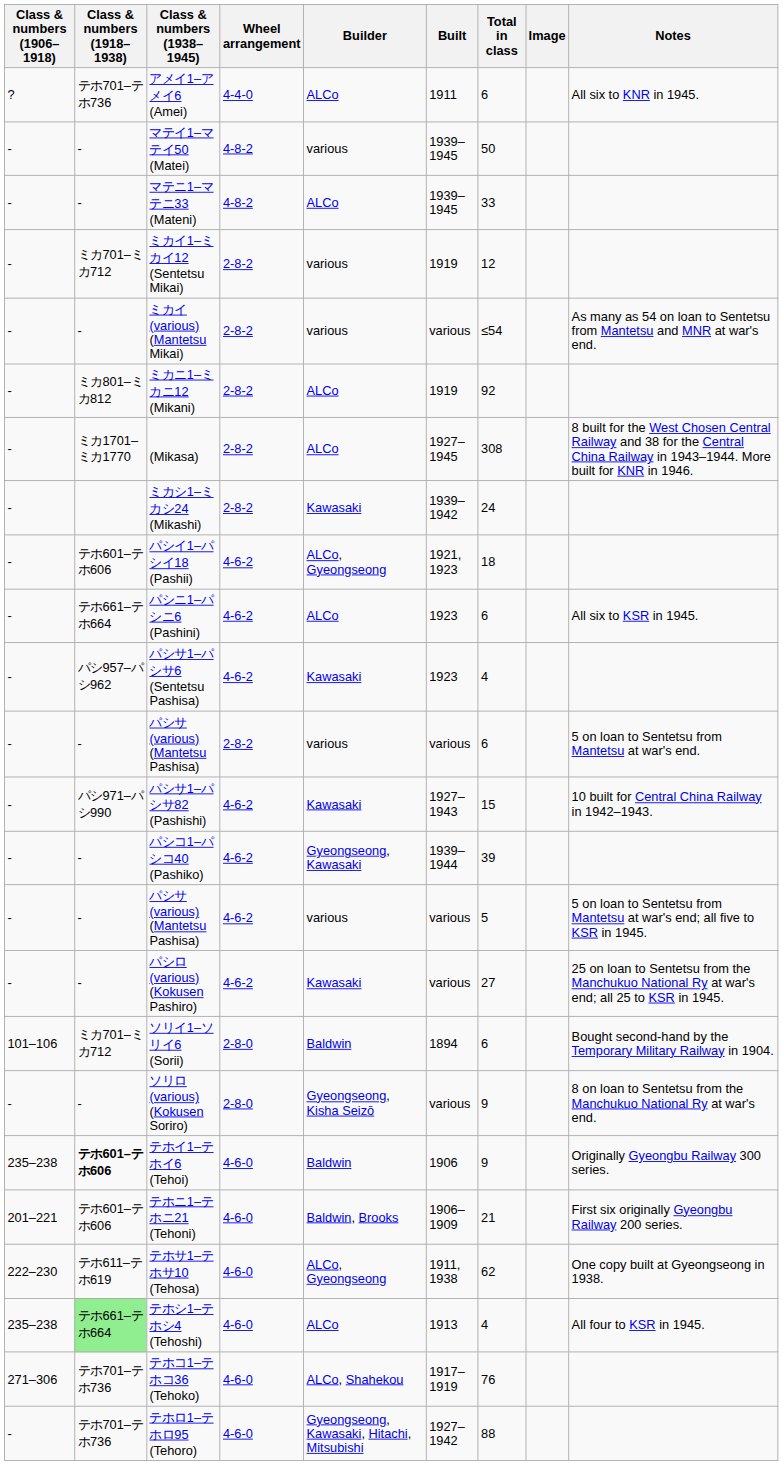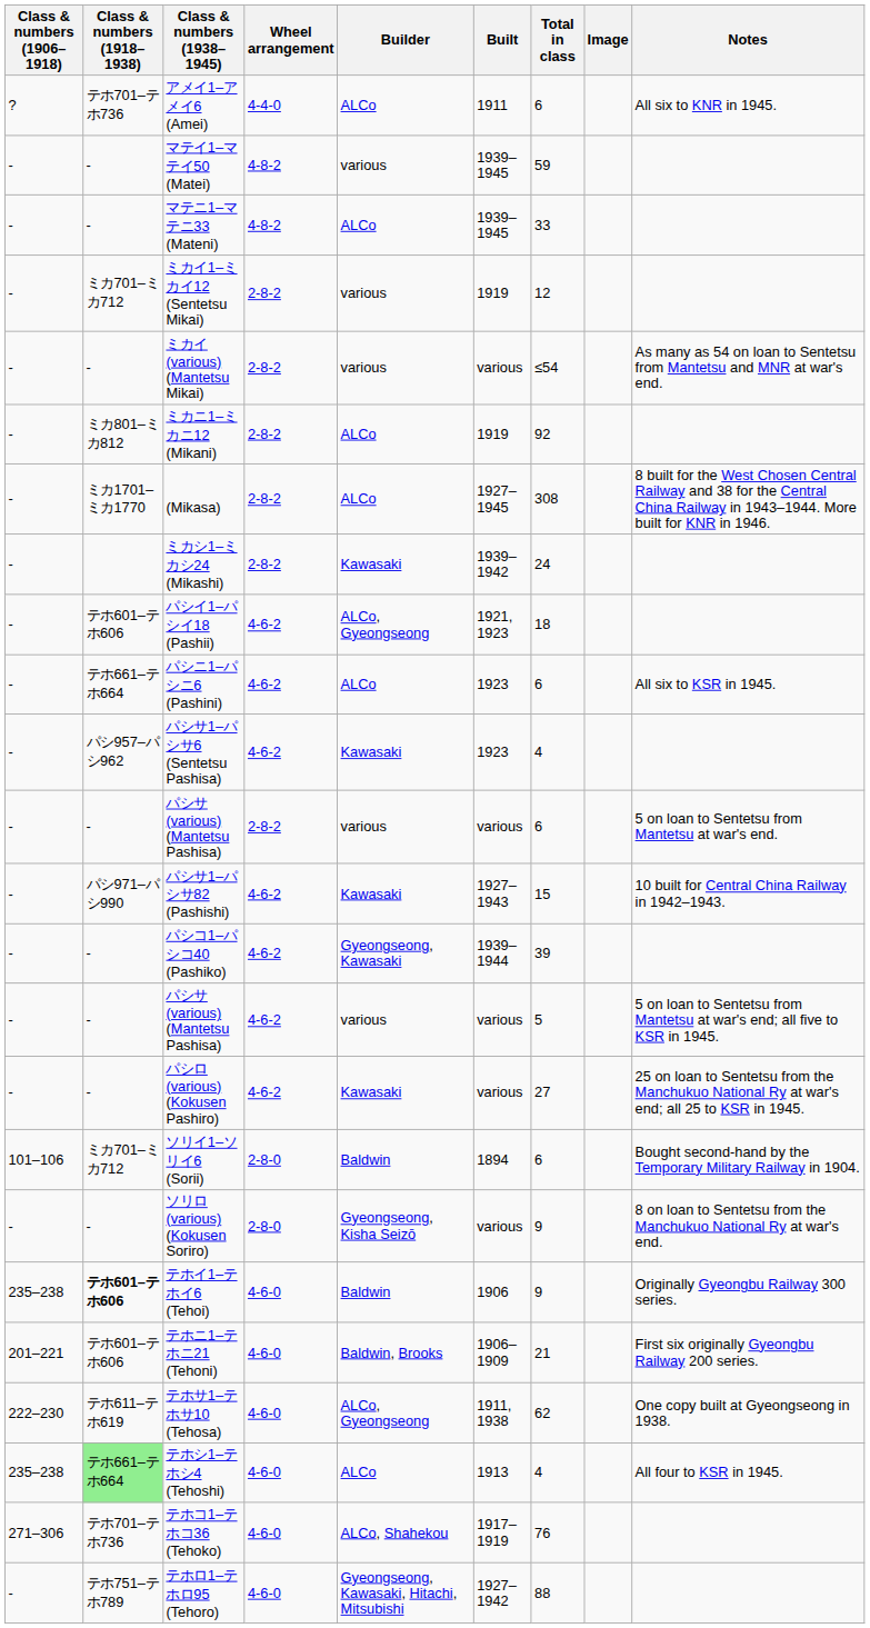 <table class="wikitable" style="font-size:90%;">
 <tr>
 <th>Class & numbers<br>(1906–1918)</th>
 <th>Class & numbers<br>(1918–1938)</th>
 <th>Class & numbers<br>(1938–1945)</th>
 <th>Wheel<br>arrangement</th>
 <th>Builder</th>
 <th>Built</th>
 <th>Total in class<br></th>
 <th>Image</th>
 <th>Notes</th>
 </tr>
 <tr>
 <td>?</td>
 <td>テホ701–テホ736</td>
 <td><a href='#'>アメイ1–アメイ6</a><br>(Amei)</td>
 <td><a href='#'>4-4-0</a></td>
 <td><a href='#'>ALCo</a></td>
 <td>1911</td>
 <td>6</td>
 <td></td>
 <td>All six to <a href='#'>KNR</a> in 1945.</td>
 </tr>
 <tr>
 <td>-</td>
 <td>-</td>
 <td><a href='#'>マテイ1–マテイ50</a><br>(Matei)</td>
 <td><a href='#'>4-8-2</a></td>
 <td>various</td>
 <td>1939–1945</td>
-<td>50</td>
+<td>59</td>
 <td></td>
 <td></td>
 </tr>
 <tr>
 <td>-</td>
 <td>-</td>
 <td><a href='#'>マテニ1–マテニ33</a><br>(Mateni)</td>
 <td><a href='#'>4-8-2</a></td>
 <td><a href='#'>ALCo</a></td>
 <td>1939–1945</td>
 <td>33</td>
 <td></td>
 <td></td>
 </tr>
 <tr>
 <td>-</td>
 <td>ミカ701–ミカ712</td>
 <td><a href='#'>ミカイ1–ミカイ12</a><br>(Sentetsu Mikai)</td>
 <td><a href='#'>2-8-2</a></td>
 <td>various</td>
 <td>1919</td>
 <td>12</td>
 <td></td>
 <td></td>
 </tr>
 <tr>
 <td>-</td>
 <td>-</td>
 <td><a href='#'>ミカイ (various)</a><br>(<a href='#'>Mantetsu</a> Mikai)</td>
 <td><a href='#'>2-8-2</a></td>
 <td>various</td>
 <td>various</td>
 <td>≤54</td>
 <td></td>
 <td>As many as 54 on loan to Sentetsu from <a href='#'>Mantetsu</a> and <a href='#'>MNR</a> at war's end.</td>
 </tr>
 <tr>
 <td>-</td>
 <td>ミカ801–ミカ812</td>
 <td><a href='#'>ミカニ1–ミカニ12</a><br>(Mikani)</td>
 <td><a href='#'>2-8-2</a></td>
 <td><a href='#'>ALCo</a></td>
 <td>1919</td>
 <td>92</td>
 <td></td>
 <td></td>
 </tr>
 <tr>
 <td>-</td>
 <td>ミカ1701–ミカ1770</td>
 <td><a href='#'></a><br>(Mikasa)</td>
 <td><a href='#'>2-8-2</a></td>
 <td><a href='#'>ALCo</a></td>
 <td>1927–1945</td>
 <td>308</td>
 <td></td>
 <td>8 built for the <a href='#'>West Chosen Central Railway</a> and 38 for the <a href='#'>Central China Railway</a> in 1943–1944. More built for <a href='#'>KNR</a> in 1946.</td>
 </tr>
 <tr>
 <td>-</td>
 <td></td>
 <td><a href='#'>ミカシ1–ミカシ24</a><br>(Mikashi)</td>
 <td><a href='#'>2-8-2</a></td>
 <td><a href='#'>Kawasaki</a></td>
 <td>1939–1942</td>
 <td>24</td>
 <td></td>
 <td></td>
 </tr>
 <tr>
 <td>-</td>
 <td>テホ601–テホ606</td>
 <td><a href='#'>パシイ1–パシイ18</a><br>(Pashii)</td>
 <td><a href='#'>4-6-2</a></td>
 <td><a href='#'>ALCo</a>, <a href='#'>Gyeongseong</a></td>
 <td>1921, 1923</td>
 <td>18</td>
 <td></td>
 <td></td>
 </tr>
 <tr>
 <td>-</td>
 <td>テホ661–テホ664</td>
 <td><a href='#'>パシニ1–パシニ6</a><br>(Pashini)</td>
 <td><a href='#'>4-6-2</a></td>
 <td><a href='#'>ALCo</a></td>
 <td>1923</td>
 <td>6</td>
 <td></td>
 <td>All six to <a href='#'>KSR</a> in 1945.</td>
 </tr>
 <tr>
 <td>-</td>
 <td>パシ957–パシ962</td>
 <td><a href='#'>パシサ1–パシサ6</a><br>(Sentetsu Pashisa)</td>
 <td><a href='#'>4-6-2</a></td>
 <td><a href='#'>Kawasaki</a></td>
 <td>1923</td>
 <td>4</td>
 <td></td>
 <td></td>
 </tr>
 <tr>
 <td>-</td>
 <td>-</td>
 <td><a href='#'>パシサ (various)</a><br>(<a href='#'>Mantetsu</a> Pashisa)</td>
 <td><a href='#'>2-8-2</a></td>
 <td>various</td>
 <td>various</td>
 <td>6</td>
 <td></td>
 <td>5 on loan to Sentetsu from <a href='#'>Mantetsu</a> at war's end.</td>
 </tr>
 <tr>
 <td>-</td>
 <td>パシ971–パシ990</td>
 <td><a href='#'>パシサ1–パシサ82</a><br>(Pashishi)</td>
 <td><a href='#'>4-6-2</a></td>
 <td><a href='#'>Kawasaki</a></td>
 <td>1927–1943</td>
 <td>15</td>
 <td></td>
 <td>10 built for <a href='#'>Central China Railway</a> in 1942–1943.</td>
 </tr>
 <tr>
 <td>-</td>
 <td>-</td>
 <td><a href='#'>パシコ1–パシコ40</a><br>(Pashiko)</td>
 <td><a href='#'>4-6-2</a></td>
 <td><a href='#'>Gyeongseong</a>, <a href='#'>Kawasaki</a></td>
 <td>1939–1944</td>
 <td>39</td>
 <td></td>
 <td></td>
 </tr>
 <tr>
 <td>-</td>
 <td>-</td>
 <td><a href='#'>パシサ (various)</a><br>(<a href='#'>Mantetsu</a> Pashisa)</td>
 <td><a href='#'>4-6-2</a></td>
 <td>various</td>
 <td>various</td>
 <td>5</td>
 <td></td>
 <td>5 on loan to Sentetsu from <a href='#'>Mantetsu</a> at war's end; all five to <a href='#'>KSR</a> in 1945.</td>
 </tr>
 <tr>
 <td>-</td>
 <td>-</td>
 <td><a href='#'>パシロ (various)</a><br>(<a href='#'>Kokusen</a> Pashiro)</td>
 <td><a href='#'>4-6-2</a></td>
 <td><a href='#'>Kawasaki</a></td>
 <td>various</td>
 <td>27</td>
 <td></td>
 <td>25 on loan to Sentetsu from the <a href='#'>Manchukuo National Ry</a> at war's end; all 25 to <a href='#'>KSR</a> in 1945.</td>
 </tr>
 <tr>
 <td>101–106</td>
 <td>ミカ701–ミカ712</td>
 <td><a href='#'>ソリイ1–ソリイ6</a><br>(Sorii)</td>
 <td><a href='#'>2-8-0</a></td>
 <td><a href='#'>Baldwin</a></td>
 <td>1894</td>
 <td>6</td>
 <td></td>
 <td>Bought second-hand by the <a href='#'>Temporary Military Railway</a> in 1904.</td>
 </tr>
 <tr>
 <td>-</td>
 <td>-</td>
 <td><a href='#'>ソリロ (various)</a><br>(<a href='#'>Kokusen</a> Soriro)</td>
 <td><a href='#'>2-8-0</a></td>
 <td><a href='#'>Gyeongseong</a>, <a href='#'>Kisha Seizō</a></td>
 <td>various</td>
 <td>9</td>
 <td></td>
 <td>8 on loan to Sentetsu from the <a href='#'>Manchukuo National Ry</a> at war's end.</td>
 </tr>
 <tr>
 <td>235–238</td>
 <td><strong>テホ601–テホ606</strong></td>
 <td><a href='#'>テホイ1–テホイ6</a><br>(Tehoi)</td>
 <td><a href='#'>4-6-0</a></td>
 <td><a href='#'>Baldwin</a></td>
 <td>1906</td>
 <td>9</td>
 <td></td>
 <td>Originally <a href='#'>Gyeongbu Railway</a> 300 series.</td>
 </tr>
 <tr>
 <td>201–221</td>
 <td>テホ601–テホ606</td>
 <td><a href='#'>テホニ1–テホニ21</a><br>(Tehoni)</td>
 <td><a href='#'>4-6-0</a></td>
 <td><a href='#'>Baldwin</a>, <a href='#'>Brooks</a></td>
 <td>1906–1909</td>
 <td>21</td>
 <td></td>
 <td>First six originally <a href='#'>Gyeongbu Railway</a> 200 series.</td>
 </tr>
 <tr>
 <td>222–230</td>
 <td>テホ611–テホ619</td>
 <td><a href='#'>テホサ1–テホサ10</a><br>(Tehosa)</td>
 <td><a href='#'>4-6-0</a></td>
 <td><a href='#'>ALCo</a>, <a href='#'>Gyeongseong</a></td>
 <td>1911, 1938</td>
 <td>62</td>
 <td></td>
 <td>One copy built at Gyeongseong in 1938.</td>
 </tr>
 <tr>
 <td>235–238</td>
 <td style="background: lightgreen;">テホ661–テホ664</td>
 <td><a href='#'>テホシ1–テホシ4</a><br>(Tehoshi)</td>
 <td><a href='#'>4-6-0</a></td>
 <td><a href='#'>ALCo</a></td>
 <td>1913</td>
 <td>4</td>
 <td></td>
 <td>All four to <a href='#'>KSR</a> in 1945.</td>
 </tr>
 <tr>
 <td>271–306</td>
 <td>テホ701–テホ736</td>
 <td><a href='#'>テホコ1–テホコ36</a><br>(Tehoko)</td>
 <td><a href='#'>4-6-0</a></td>
 <td><a href='#'>ALCo</a>, <a href='#'>Shahekou</a></td>
 <td>1917–1919</td>
 <td>76</td>
 <td></td>
 <td></td>
 </tr>
 <tr>
 <td>-</td>
-<td>テホ701–テホ736</td>
+<td>テホ751–テホ789</td>
 <td><a href='#'>テホロ1–テホロ95</a><br>(Tehoro)</td>
 <td><a href='#'>4-6-0</a></td>
 <td><a href='#'>Gyeongseong</a>, <a href='#'>Kawasaki</a>, <a href='#'>Hitachi</a>, <a href='#'>Mitsubishi</a></td>
 <td>1927–1942</td>
 <td>88</td>
 <td></td>
 <td></td>
 </tr>
 </table>
